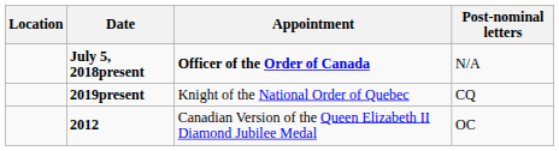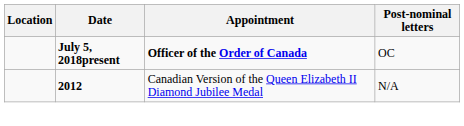 <table class="wikitable">
 <tr>
 <th>Location</th>
 <th>Date</th>
 <th>Appointment</th>
 <th>Post-nominal letters</th>
 </tr>
 <tr>
 <td></td>
 <td><strong>July 5, 2018present</strong></td>
 <td><strong>Officer of the <a href='#'>Order of Canada</a></strong></td>
-<td>N/A</td>
-</tr>
-<tr>
-<td></td>
-<td><strong>2019present</strong></td>
-<td>Knight of the <a href='#'>National Order of Quebec</a></td>
-<td>CQ</td>
+<td>OC</td>
 </tr>
 <tr>
 <td></td>
 <td><strong>2012</strong></td>
 <td>Canadian Version of the <a href='#'>Queen Elizabeth II Diamond Jubilee Medal</a></td>
-<td>OC</td>
+<td>N/A</td>
 </tr>
 </table>
